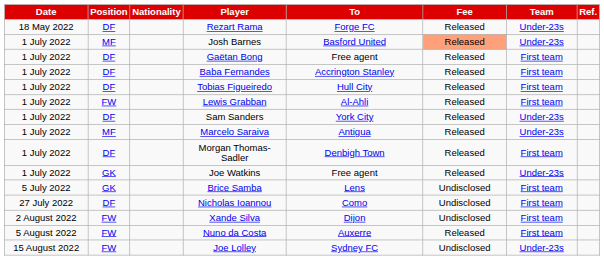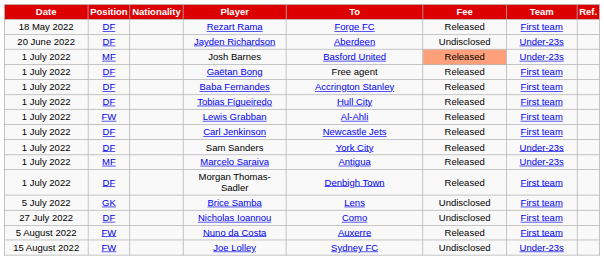 <table class="wikitable"  style="text-align:center; font-size:90%; ">
 <tr>
 <th style="background:#DD0000; color:#FFFFFF; width:120px;">Date</th>
 <th style="background:#DD0000; color:#FFFFFF; width:50px;">Position</th>
 <th style="background:#DD0000; color:#FFFFFF; width:50px;">Nationality</th>
 <th style="background:#DD0000; color:#FFFFFF; width:150px;">Player</th>
 <th style="background:#DD0000; color:#FFFFFF; width:200px;">To</th>
 <th style="background:#DD0000; color:#FFFFFF; width:120px;">Fee</th>
 <th style="background:#DD0000; color:#FFFFFF; width:100px;">Team</th>
 <th style="background:#DD0000; color:#FFFFFF; width:25px;">Ref.</th>
 </tr>
 <tr>
 <td>18 May 2022</td>
 <td><a href='#'>DF</a></td>
 <td></td>
 <td><a href='#'>Rezart Rama</a></td>
 <td> <a href='#'>Forge FC</a></td>
 <td>Released</td>
+<td><a href='#'>First team</a></td>
+<td></td>
+</tr>
+<tr>
+<td>20 June 2022</td>
+<td><a href='#'>DF</a></td>
+<td></td>
+<td><a href='#'>Jayden Richardson</a></td>
+<td> <a href='#'>Aberdeen</a></td>
+<td>Undisclosed</td>
 <td><a href='#'>Under-23s</a></td>
 <td></td>
 </tr>
 <tr>
 <td>1 July 2022</td>
 <td><a href='#'>MF</a></td>
 <td></td>
 <td>Josh Barnes</td>
 <td> <a href='#'>Basford United</a></td>
 <td style="background: lightsalmon;">Released</td>
 <td><a href='#'>Under-23s</a></td>
 <td></td>
 </tr>
 <tr>
 <td>1 July 2022</td>
 <td><a href='#'>DF</a></td>
 <td></td>
 <td><a href='#'>Gaëtan Bong</a></td>
 <td>Free agent</td>
 <td>Released</td>
 <td><a href='#'>First team</a></td>
 <td></td>
 </tr>
 <tr>
 <td>1 July 2022</td>
 <td><a href='#'>DF</a></td>
 <td></td>
 <td><a href='#'>Baba Fernandes</a></td>
 <td> <a href='#'>Accrington Stanley</a></td>
 <td>Released</td>
 <td><a href='#'>First team</a></td>
 <td></td>
 </tr>
 <tr>
 <td>1 July 2022</td>
 <td><a href='#'>DF</a></td>
 <td></td>
 <td><a href='#'>Tobias Figueiredo</a></td>
 <td> <a href='#'>Hull City</a></td>
 <td>Released</td>
 <td><a href='#'>First team</a></td>
 <td></td>
 </tr>
 <tr>
 <td>1 July 2022</td>
 <td><a href='#'>FW</a></td>
 <td></td>
 <td><a href='#'>Lewis Grabban</a></td>
 <td> <a href='#'>Al-Ahli</a></td>
 <td>Released</td>
 <td><a href='#'>First team</a></td>
 <td></td>
 </tr>
 <tr>
 <td>1 July 2022</td>
 <td><a href='#'>DF</a></td>
 <td></td>
+<td><a href='#'>Carl Jenkinson</a></td>
+<td> <a href='#'>Newcastle Jets</a></td>
+<td>Released</td>
+<td><a href='#'>First team</a></td>
+<td></td>
+</tr>
+<tr>
+<td>1 July 2022</td>
+<td><a href='#'>DF</a></td>
+<td></td>
 <td>Sam Sanders</td>
 <td> <a href='#'>York City</a></td>
 <td>Released</td>
 <td><a href='#'>Under-23s</a></td>
 <td></td>
 </tr>
 <tr>
 <td>1 July 2022</td>
 <td><a href='#'>MF</a></td>
 <td></td>
 <td><a href='#'>Marcelo Saraiva</a></td>
 <td> <a href='#'>Antigua</a></td>
 <td>Released</td>
 <td><a href='#'>Under-23s</a></td>
 <td></td>
 </tr>
 <tr>
 <td>1 July 2022</td>
 <td><a href='#'>DF</a></td>
 <td></td>
 <td>Morgan Thomas-Sadler</td>
 <td> <a href='#'>Denbigh Town</a></td>
 <td>Released</td>
 <td><a href='#'>First team</a></td>
 <td></td>
 </tr>
 <tr>
-<td>1 July 2022</td>
-<td><a href='#'>GK</a></td>
-<td></td>
-<td>Joe Watkins</td>
-<td>Free agent</td>
-<td>Released</td>
-<td><a href='#'>Under-23s</a></td>
-<td></td>
-</tr>
-<tr>
 <td>5 July 2022</td>
 <td><a href='#'>GK</a></td>
 <td></td>
 <td><a href='#'>Brice Samba</a></td>
 <td> <a href='#'>Lens</a></td>
 <td>Undisclosed</td>
 <td><a href='#'>First team</a></td>
 <td></td>
 </tr>
 <tr>
 <td>27 July 2022</td>
 <td><a href='#'>DF</a></td>
 <td></td>
 <td><a href='#'>Nicholas Ioannou</a></td>
 <td> <a href='#'>Como</a></td>
-<td>Undisclosed</td>
-<td><a href='#'>First team</a></td>
-<td></td>
-</tr>
-<tr>
-<td>2 August 2022</td>
-<td><a href='#'>FW</a></td>
-<td></td>
-<td><a href='#'>Xande Silva</a></td>
-<td> <a href='#'>Dijon</a></td>
 <td>Undisclosed</td>
 <td><a href='#'>First team</a></td>
 <td></td>
 </tr>
 <tr>
 <td>5 August 2022</td>
 <td><a href='#'>FW</a></td>
 <td></td>
 <td><a href='#'>Nuno da Costa</a></td>
 <td> <a href='#'>Auxerre</a></td>
 <td>Released</td>
 <td><a href='#'>First team</a></td>
 <td></td>
 </tr>
 <tr>
 <td>15 August 2022</td>
 <td><a href='#'>FW</a></td>
 <td></td>
 <td><a href='#'>Joe Lolley</a></td>
 <td> <a href='#'>Sydney FC</a></td>
 <td>Undisclosed</td>
 <td><a href='#'>Under-23s</a></td>
 <td></td>
 </tr>
 </table>
